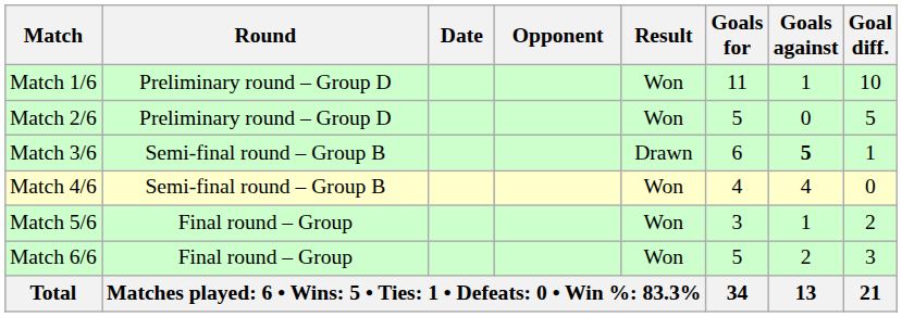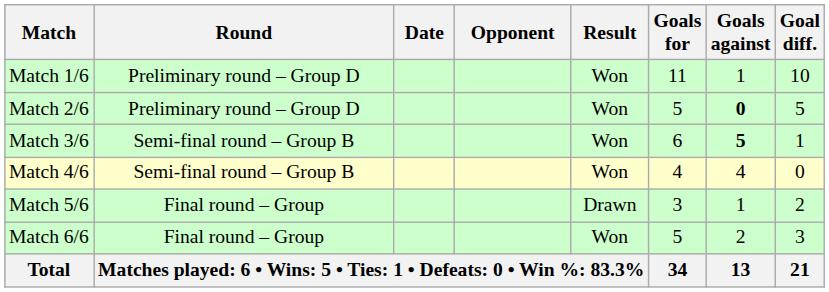 <table class="wikitable sortable" style="text-align: center; font-size: 85%; margin-left: 1em;">
 <tr>
 <th>Match</th>
 <th>Round</th>
 <th>Date</th>
 <th>Opponent</th>
 <th>Result</th>
 <th>Goals<br>for</th>
 <th>Goals<br>against</th>
 <th>Goal<br>diff.</th>
 </tr>
 <tr style="background-color: #ccffcc;">
 <td>Match 1/6</td>
 <td>Preliminary round – Group D</td>
 <td style="text-align: right;"></td>
 <td style="text-align: left;"></td>
 <td>Won</td>
 <td>11</td>
 <td>1</td>
 <td>10</td>
 </tr>
 <tr style="background-color: #ccffcc;">
 <td>Match 2/6</td>
 <td>Preliminary round – Group D</td>
 <td style="text-align: right;"></td>
 <td style="text-align: left;"></td>
 <td>Won</td>
 <td>5</td>
-<td>0</td>
+<td><strong>0</strong></td>
 <td>5</td>
 </tr>
 <tr style="background-color: #ccffcc;">
 <td>Match 3/6</td>
 <td>Semi-final round – Group B</td>
 <td style="text-align: right;"></td>
 <td style="text-align: left;"></td>
-<td>Drawn</td>
+<td>Won</td>
 <td>6</td>
 <td><strong>5</strong></td>
 <td>1</td>
 </tr>
 <tr style="background-color: #ffffcc;">
 <td>Match 4/6</td>
 <td>Semi-final round – Group B</td>
 <td style="text-align: right;"></td>
 <td style="text-align: left;"></td>
 <td>Won</td>
 <td>4</td>
 <td>4</td>
 <td>0</td>
 </tr>
 <tr style="background-color: #ccffcc;">
 <td>Match 5/6</td>
 <td>Final round – Group</td>
 <td style="text-align: right;"></td>
 <td style="text-align: left;"></td>
-<td>Won</td>
+<td>Drawn</td>
 <td>3</td>
 <td>1</td>
 <td>2</td>
 </tr>
 <tr style="background-color: #ccffcc;">
 <td>Match 6/6</td>
 <td>Final round – Group</td>
 <td style="text-align: right;"></td>
 <td style="text-align: left;"></td>
 <td>Won</td>
 <td>5</td>
 <td>2</td>
 <td>3</td>
 </tr>
 <tr>
 <th>Total</th>
 <th colspan="4">Matches played: 6 • Wins: 5 • Ties: 1 • Defeats: 0 • Win %: 83.3%</th>
 <th>34</th>
 <th>13</th>
 <th>21</th>
 </tr>
 </table>
